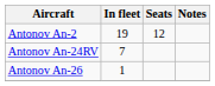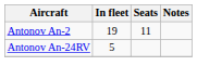 <table class="wikitable">
 <tr>
 <th>Aircraft</th>
 <th>In fleet</th>
 <th>Seats</th>
 <th>Notes</th>
 </tr>
 <tr>
 <td><a href='#'>Antonov An-2</a></td>
 <td align=center>19</td>
-<td align=center>12</td>
+<td align=center>11</td>
 <td align=center></td>
 </tr>
 <tr>
 <td><a href='#'>Antonov An-24RV</a></td>
-<td align=center>7</td>
-<td align=center></td>
-<td align=center></td>
-</tr>
-<tr>
-<td><a href='#'>Antonov An-26</a></td>
-<td align=center>1</td>
+<td align=center>5</td>
 <td align=center></td>
 <td align=center></td>
 </tr>
 <tr>
 </tr>
 </table>
